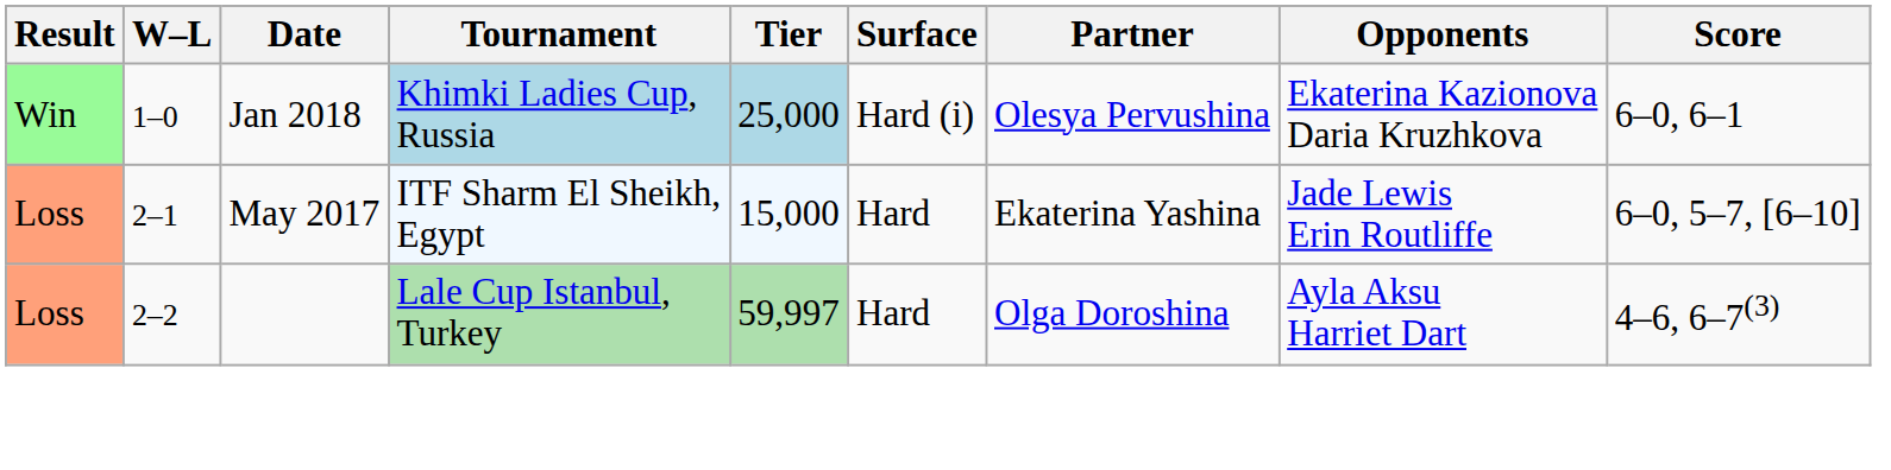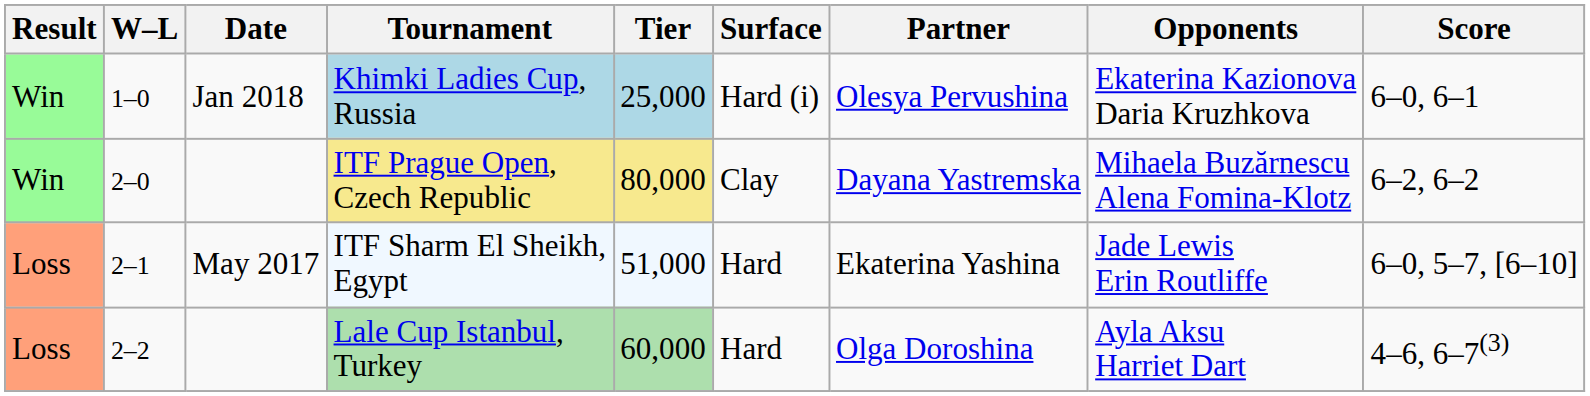 <table class="sortable wikitable">
 <tr>
 <th>Result</th>
 <th class="unsortable">W–L</th>
 <th>Date</th>
 <th>Tournament</th>
 <th>Tier</th>
 <th>Surface</th>
 <th>Partner</th>
 <th>Opponents</th>
 <th class="unsortable">Score</th>
 </tr>
 <tr>
 <td style="background:#98fb98;">Win</td>
 <td><small>1–0</small></td>
 <td>Jan 2018</td>
 <td style="background:lightblue;"><a href='#'>Khimki Ladies Cup</a>, <br>Russia</td>
 <td style="background:lightblue;">25,000</td>
 <td>Hard (i)</td>
 <td> <a href='#'>Olesya Pervushina</a></td>
 <td> <a href='#'>Ekaterina Kazionova</a> <br>  Daria Kruzhkova</td>
 <td>6–0, 6–1</td>
 </tr>
 <tr>
+<td style="background:#98fb98;">Win</td>
+<td><small>2–0</small></td>
+<td><a href='#'></a></td>
+<td style="background:#f7e98e;"><a href='#'>ITF Prague Open</a>, <br>Czech Republic</td>
+<td style="background:#f7e98e;">80,000</td>
+<td>Clay</td>
+<td> <a href='#'>Dayana Yastremska</a></td>
+<td> <a href='#'>Mihaela Buzărnescu</a> <br>  <a href='#'>Alena Fomina-Klotz</a></td>
+<td>6–2, 6–2</td>
+</tr>
+<tr>
 <td style="background:#ffa07a;">Loss</td>
 <td><small>2–1</small></td>
 <td>May 2017</td>
 <td style="background:#f0f8ff;">ITF Sharm El Sheikh, <br>Egypt</td>
-<td style="background:#f0f8ff;">15,000</td>
+<td style="background:#f0f8ff;">51,000</td>
 <td>Hard</td>
 <td> Ekaterina Yashina</td>
 <td> <a href='#'>Jade Lewis</a> <br>  <a href='#'>Erin Routliffe</a></td>
 <td>6–0, 5–7, [6–10]</td>
 </tr>
 <tr>
 <td style="background:#ffa07a;">Loss</td>
 <td><small>2–2</small></td>
 <td><a href='#'></a></td>
 <td style="background:#addfad;"><a href='#'>Lale Cup Istanbul</a>, <br>Turkey</td>
-<td style="background:#addfad;">59,997</td>
+<td style="background:#addfad;">60,000</td>
 <td>Hard</td>
 <td> <a href='#'>Olga Doroshina</a></td>
 <td> <a href='#'>Ayla Aksu</a> <br>  <a href='#'>Harriet Dart</a></td>
 <td>4–6, 6–7<sup>(3)</sup></td>
 </tr>
 </table>
